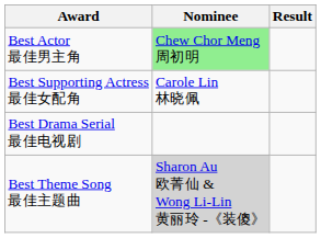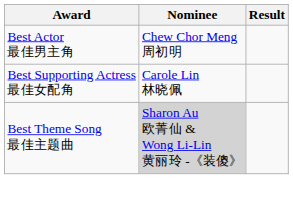 <table class="wikitable">
 <tr>
 <th>Award</th>
 <th>Nominee</th>
 <th>Result</th>
 </tr>
 <tr>
 <td><a href='#'>Best Actor</a> <br> 最佳男主角</td>
-<td style="background: lightgreen;"><a href='#'>Chew Chor Meng</a> <br> 周初明</td>
+<td><a href='#'>Chew Chor Meng</a> <br> 周初明</td>
 <td></td>
 </tr>
 <tr>
 <td><a href='#'>Best Supporting Actress</a> <br> 最佳女配角</td>
 <td><a href='#'>Carole Lin</a> <br> 林晓佩</td>
 <td></td>
 </tr>
 <tr>
-<td><a href='#'>Best Drama Serial</a> <br> 最佳电视剧</td>
-<td></td>
-<td></td>
-</tr>
-<tr>
 <td><a href='#'>Best Theme Song</a> <br> 最佳主题曲</td>
 <td style="background: lightgrey;"><a href='#'>Sharon Au</a> <br> 欧菁仙 &<br> <a href='#'>Wong Li-Lin</a> <br> 黄丽玲 -《装傻》</td>
 <td></td>
 </tr>
 </table>
